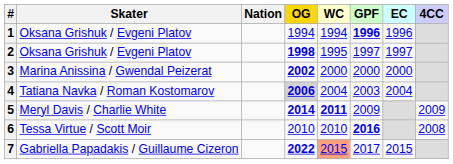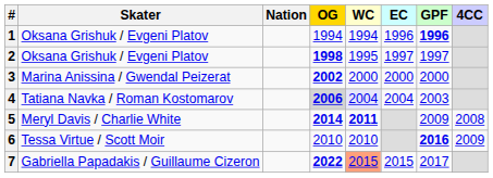 <table class="wikitable sortable" style="text-align: center;">
 <tr>
 <th>#</th>
 <th>Skater</th>
 <th>Nation</th>
 <th style="background-color: gold;">OG</th>
 <th style="background-color: #ffc;">WC</th>
+<th style="background-color: #cff;">EC</th>
 <th style="background-color: #cfc;">GPF</th>
-<th style="background-color: #cff;">EC</th>
 <th style="background-color: #ccf;">4CC</th>
 </tr>
 <tr>
 <th>1</th>
 <td style="text-align: left;"><a href='#'>Oksana Grishuk</a> / <a href='#'>Evgeni Platov</a></td>
 <td></td>
 <td><a href='#'>1994</a></td>
 <td><a href='#'>1994</a></td>
+<td><a href='#'>1996</a></td>
 <td><strong><a href='#'>1996</a></strong></td>
-<td><a href='#'>1996</a></td>
 <td style="background-color: #ddd;"></td>
 </tr>
 <tr>
 <th>2</th>
 <td style="text-align: left;"><a href='#'>Oksana Grishuk</a> / <a href='#'>Evgeni Platov</a></td>
 <td></td>
 <td><strong><a href='#'>1998</a></strong></td>
 <td><a href='#'>1995</a></td>
 <td><a href='#'>1997</a></td>
 <td><a href='#'>1997</a></td>
 <td style="background-color: #ddd;"></td>
 </tr>
 <tr>
 <th>3</th>
 <td style="text-align: left;"><a href='#'>Marina Anissina</a> / <a href='#'>Gwendal Peizerat</a></td>
 <td></td>
 <td><strong><a href='#'>2002</a></strong></td>
 <td><a href='#'>2000</a></td>
 <td><a href='#'>2000</a></td>
 <td><a href='#'>2000</a></td>
 <td style="background-color: #ddd;"></td>
 </tr>
 <tr>
 <th>4</th>
 <td style="text-align: left;"><a href='#'>Tatiana Navka</a> / <a href='#'>Roman Kostomarov</a></td>
 <td></td>
 <td style="background: lightgrey;"><strong><a href='#'>2006</a></strong></td>
+<td style="background: lavender;"><a href='#'>2004</a></td>
 <td><a href='#'>2004</a></td>
 <td><a href='#'>2003</a></td>
-<td><a href='#'>2004</a></td>
 <td style="background-color: #ddd;"></td>
 </tr>
 <tr>
 <th>5</th>
 <td style="text-align: left;"><a href='#'>Meryl Davis</a> / <a href='#'>Charlie White</a></td>
 <td></td>
 <td><strong><a href='#'>2014</a></strong></td>
 <td><strong><a href='#'>2011</a></strong></td>
-<td><a href='#'>2009</a></td>
 <td style="background-color: #ddd;"></td>
 <td><a href='#'>2009</a></td>
+<td><a href='#'>2008</a></td>
 </tr>
 <tr>
 <th>6</th>
 <td style="text-align: left;"><a href='#'>Tessa Virtue</a> / <a href='#'>Scott Moir</a></td>
 <td></td>
 <td><a href='#'>2010</a></td>
 <td><a href='#'>2010</a></td>
+<td style="background-color: #ddd;"></td>
 <td><strong><a href='#'>2016</a></strong></td>
-<td style="background-color: #ddd;"></td>
-<td><a href='#'>2008</a></td>
+<td><a href='#'>2009</a></td>
 </tr>
 <tr>
 <th>7</th>
 <td style="text-align: left;"><a href='#'>Gabriella Papadakis</a> / <a href='#'>Guillaume Cizeron</a></td>
 <td></td>
 <td><strong><a href='#'>2022</a></strong></td>
 <td style="background: lightsalmon;"><a href='#'>2015</a></td>
+<td><a href='#'>2015</a></td>
 <td><a href='#'>2017</a></td>
-<td><a href='#'>2015</a></td>
 <td style="background-color: #ddd;"></td>
 </tr>
 </table>
